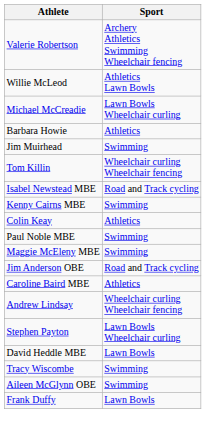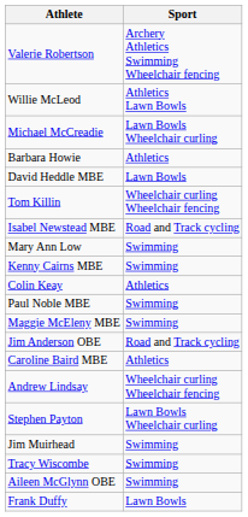 <table class="wikitable unsortable">
 <tr>
 <th>Athlete</th>
 <th>Sport</th>
 </tr>
 <tr>
 <td><a href='#'>Valerie Robertson</a></td>
 <td><a href='#'>Archery</a><br><a href='#'>Athletics</a><br><a href='#'>Swimming</a><br><a href='#'>Wheelchair fencing</a></td>
 </tr>
 <tr>
 <td>Willie McLeod</td>
 <td><a href='#'>Athletics</a><br><a href='#'>Lawn Bowls</a></td>
 </tr>
 <tr>
 <td><a href='#'>Michael McCreadie</a></td>
 <td><a href='#'>Lawn Bowls</a><br><a href='#'>Wheelchair curling</a></td>
 </tr>
 <tr>
 <td>Barbara Howie</td>
 <td><a href='#'>Athletics</a></td>
 </tr>
 <tr>
-<td>Jim Muirhead</td>
-<td><a href='#'>Swimming</a></td>
+<td>David Heddle MBE</td>
+<td><a href='#'>Lawn Bowls</a></td>
 </tr>
 <tr>
 <td><a href='#'>Tom Killin</a></td>
 <td><a href='#'>Wheelchair curling</a><br><a href='#'>Wheelchair fencing</a></td>
 </tr>
 <tr>
 <td><a href='#'>Isabel Newstead</a> MBE</td>
 <td><a href='#'>Road</a> and <a href='#'>Track cycling</a></td>
+</tr>
+<tr>
+<td>Mary Ann Low</td>
+<td><a href='#'>Swimming</a></td>
 </tr>
 <tr>
 <td><a href='#'>Kenny Cairns</a> MBE</td>
 <td><a href='#'>Swimming</a></td>
 </tr>
 <tr>
 <td><a href='#'>Colin Keay</a></td>
 <td><a href='#'>Athletics</a></td>
 </tr>
 <tr>
 <td>Paul Noble MBE</td>
 <td><a href='#'>Swimming</a></td>
 </tr>
 <tr>
 <td><a href='#'>Maggie McEleny</a> MBE</td>
 <td><a href='#'>Swimming</a></td>
 </tr>
 <tr>
 <td><a href='#'>Jim Anderson</a> OBE</td>
 <td><a href='#'>Road</a> and <a href='#'>Track cycling</a></td>
 </tr>
 <tr>
 <td><a href='#'>Caroline Baird</a> MBE</td>
 <td><a href='#'>Athletics</a></td>
 </tr>
 <tr>
 <td><a href='#'>Andrew Lindsay</a></td>
 <td><a href='#'>Wheelchair curling</a><br><a href='#'>Wheelchair fencing</a></td>
 </tr>
 <tr>
 <td><a href='#'>Stephen Payton</a></td>
 <td><a href='#'>Lawn Bowls</a><br><a href='#'>Wheelchair curling</a></td>
 </tr>
 <tr>
-<td>David Heddle MBE</td>
-<td><a href='#'>Lawn Bowls</a></td>
+<td>Jim Muirhead</td>
+<td><a href='#'>Swimming</a></td>
 </tr>
 <tr>
 <td><a href='#'>Tracy Wiscombe</a></td>
 <td><a href='#'>Swimming</a></td>
 </tr>
 <tr>
 <td><a href='#'>Aileen McGlynn</a> OBE</td>
 <td><a href='#'>Swimming</a></td>
 </tr>
 <tr>
 <td><a href='#'>Frank Duffy</a></td>
 <td><a href='#'>Lawn Bowls</a></td>
 </tr>
 </table>
